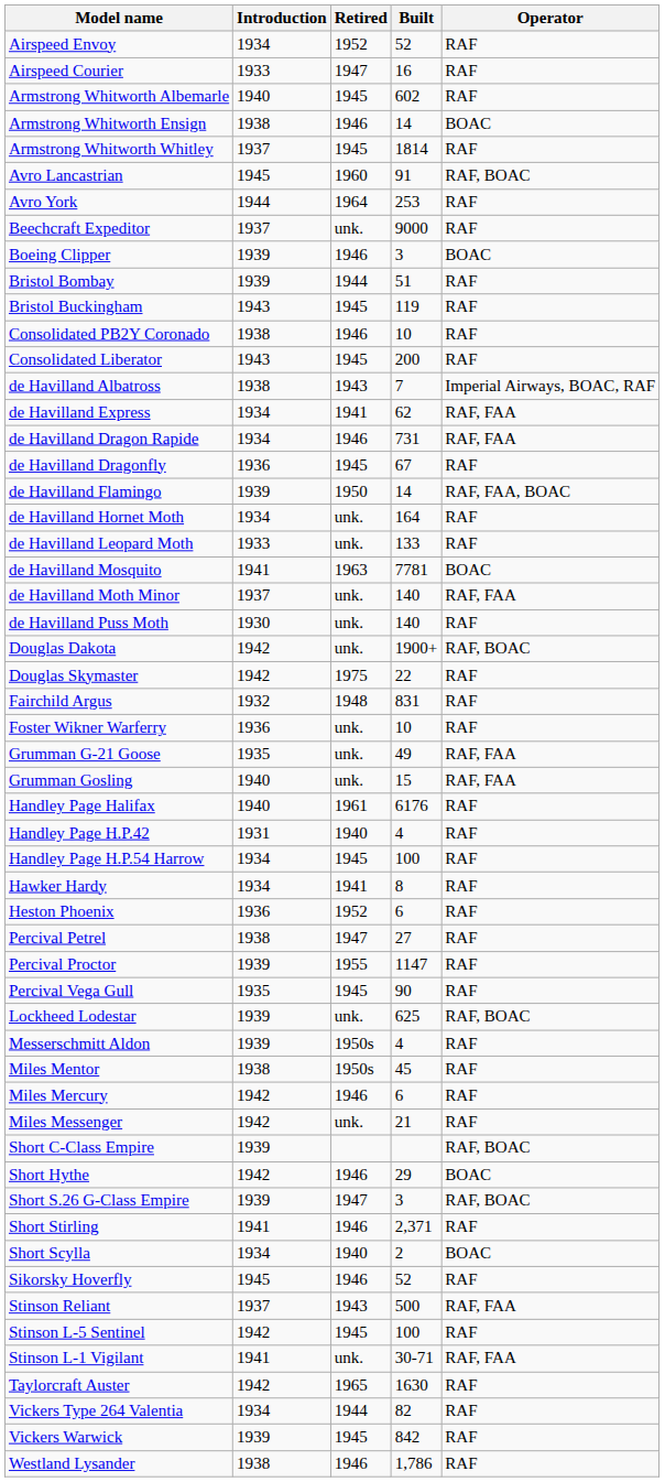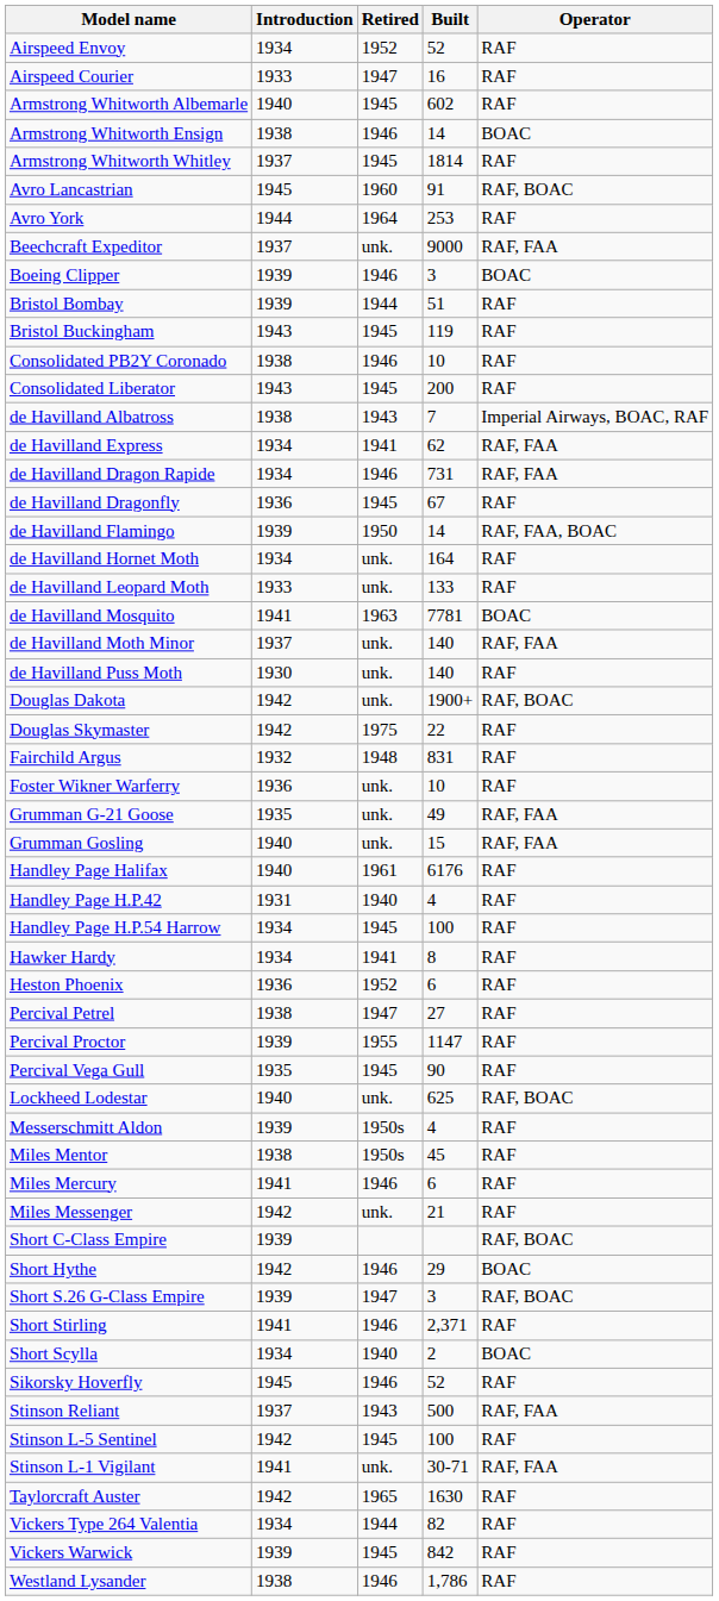 <table class="wikitable sortable">
 <tr>
 <th>Model name</th>
 <th>Introduction</th>
 <th>Retired</th>
 <th>Built</th>
 <th>Operator</th>
 </tr>
 <tr>
 <td><a href='#'>Airspeed Envoy</a></td>
 <td>1934</td>
 <td>1952</td>
 <td>52</td>
 <td>RAF</td>
 </tr>
 <tr>
 <td><a href='#'>Airspeed Courier</a></td>
 <td>1933</td>
 <td>1947</td>
 <td>16</td>
 <td>RAF</td>
 </tr>
 <tr>
 <td><a href='#'>Armstrong Whitworth Albemarle</a></td>
 <td>1940</td>
 <td>1945</td>
 <td>602</td>
 <td>RAF</td>
 </tr>
 <tr>
 <td><a href='#'>Armstrong Whitworth Ensign</a></td>
 <td>1938</td>
 <td>1946</td>
 <td>14</td>
 <td>BOAC</td>
 </tr>
 <tr>
 <td><a href='#'>Armstrong Whitworth Whitley</a></td>
 <td>1937</td>
 <td>1945</td>
 <td>1814</td>
 <td>RAF</td>
 </tr>
 <tr>
 <td><a href='#'>Avro Lancastrian</a></td>
 <td>1945</td>
 <td>1960</td>
 <td>91</td>
 <td>RAF, BOAC</td>
 </tr>
 <tr>
 <td><a href='#'>Avro York</a></td>
 <td>1944</td>
 <td>1964</td>
 <td>253</td>
 <td>RAF</td>
 </tr>
 <tr>
 <td><a href='#'>Beechcraft Expeditor</a></td>
 <td>1937</td>
 <td>unk.</td>
 <td>9000</td>
-<td>RAF</td>
+<td>RAF, FAA</td>
 </tr>
 <tr>
 <td><a href='#'>Boeing Clipper</a></td>
 <td>1939</td>
 <td>1946</td>
 <td>3</td>
 <td>BOAC</td>
 </tr>
 <tr>
 <td><a href='#'>Bristol Bombay</a></td>
 <td>1939</td>
 <td>1944</td>
 <td>51</td>
 <td>RAF</td>
 </tr>
 <tr>
 <td><a href='#'>Bristol Buckingham</a></td>
 <td>1943</td>
 <td>1945</td>
 <td>119</td>
 <td>RAF</td>
 </tr>
 <tr>
 <td><a href='#'>Consolidated PB2Y Coronado</a></td>
 <td>1938</td>
 <td>1946</td>
 <td>10</td>
 <td>RAF</td>
 </tr>
 <tr>
 <td><a href='#'>Consolidated Liberator</a></td>
 <td>1943</td>
 <td>1945</td>
 <td>200</td>
 <td>RAF</td>
 </tr>
 <tr>
 <td><a href='#'>de Havilland Albatross</a></td>
 <td>1938</td>
 <td>1943</td>
 <td>7</td>
 <td>Imperial Airways, BOAC, RAF</td>
 </tr>
 <tr>
 <td><a href='#'>de Havilland Express</a></td>
 <td>1934</td>
 <td>1941</td>
 <td>62</td>
 <td>RAF, FAA</td>
 </tr>
 <tr>
 <td><a href='#'>de Havilland Dragon Rapide</a></td>
 <td>1934</td>
 <td>1946</td>
 <td>731</td>
 <td>RAF, FAA</td>
 </tr>
 <tr>
 <td><a href='#'>de Havilland Dragonfly</a></td>
 <td>1936</td>
 <td>1945</td>
 <td>67</td>
 <td>RAF</td>
 </tr>
 <tr>
 <td><a href='#'>de Havilland Flamingo</a></td>
 <td>1939</td>
 <td>1950</td>
 <td>14</td>
 <td>RAF, FAA, BOAC</td>
 </tr>
 <tr>
 <td><a href='#'>de Havilland Hornet Moth</a></td>
 <td>1934</td>
 <td>unk.</td>
 <td>164</td>
 <td>RAF</td>
 </tr>
 <tr>
 <td><a href='#'>de Havilland Leopard Moth</a></td>
 <td>1933</td>
 <td>unk.</td>
 <td>133</td>
 <td>RAF</td>
 </tr>
 <tr>
 <td><a href='#'>de Havilland Mosquito</a></td>
 <td>1941</td>
 <td>1963</td>
 <td>7781</td>
 <td>BOAC</td>
 </tr>
 <tr>
 <td><a href='#'>de Havilland Moth Minor</a></td>
 <td>1937</td>
 <td>unk.</td>
 <td>140</td>
 <td>RAF, FAA</td>
 </tr>
 <tr>
 <td><a href='#'>de Havilland Puss Moth</a></td>
 <td>1930</td>
 <td>unk.</td>
 <td>140</td>
 <td>RAF</td>
 </tr>
 <tr>
 <td><a href='#'>Douglas Dakota</a></td>
 <td>1942</td>
 <td>unk.</td>
 <td>1900+</td>
 <td>RAF, BOAC</td>
 </tr>
 <tr>
 <td><a href='#'>Douglas Skymaster</a></td>
 <td>1942</td>
 <td>1975</td>
 <td>22</td>
 <td>RAF</td>
 </tr>
 <tr>
 <td><a href='#'>Fairchild Argus</a></td>
 <td>1932</td>
 <td>1948</td>
 <td>831</td>
 <td>RAF</td>
 </tr>
 <tr>
 <td><a href='#'>Foster Wikner Warferry</a></td>
 <td>1936</td>
 <td>unk.</td>
 <td>10</td>
 <td>RAF</td>
 </tr>
 <tr>
 <td><a href='#'>Grumman G-21 Goose</a></td>
 <td>1935</td>
 <td>unk.</td>
 <td>49</td>
 <td>RAF, FAA</td>
 </tr>
 <tr>
 <td><a href='#'>Grumman Gosling</a></td>
 <td>1940</td>
 <td>unk.</td>
 <td>15</td>
 <td>RAF, FAA</td>
 </tr>
 <tr>
 <td><a href='#'>Handley Page Halifax</a></td>
 <td>1940</td>
 <td>1961</td>
 <td>6176</td>
 <td>RAF</td>
 </tr>
 <tr>
 <td><a href='#'>Handley Page H.P.42</a></td>
 <td>1931</td>
 <td>1940</td>
 <td>4</td>
 <td>RAF</td>
 </tr>
 <tr>
 <td><a href='#'>Handley Page H.P.54 Harrow</a></td>
 <td>1934</td>
 <td>1945</td>
 <td>100</td>
 <td>RAF</td>
 </tr>
 <tr>
 <td><a href='#'>Hawker Hardy</a></td>
 <td>1934</td>
 <td>1941</td>
 <td>8</td>
 <td>RAF</td>
 </tr>
 <tr>
 <td><a href='#'>Heston Phoenix</a></td>
 <td>1936</td>
 <td>1952</td>
 <td>6</td>
 <td>RAF</td>
 </tr>
 <tr>
 <td><a href='#'>Percival Petrel</a></td>
 <td>1938</td>
 <td>1947</td>
 <td>27</td>
 <td>RAF</td>
 </tr>
 <tr>
 <td><a href='#'>Percival Proctor</a></td>
 <td>1939</td>
 <td>1955</td>
 <td>1147</td>
 <td>RAF</td>
 </tr>
 <tr>
 <td><a href='#'>Percival Vega Gull</a></td>
 <td>1935</td>
 <td>1945</td>
 <td>90</td>
 <td>RAF</td>
 </tr>
 <tr>
 <td><a href='#'>Lockheed Lodestar</a></td>
-<td>1939</td>
+<td>1940</td>
 <td>unk.</td>
 <td>625</td>
 <td>RAF, BOAC</td>
 </tr>
 <tr>
 <td><a href='#'>Messerschmitt Aldon</a></td>
 <td>1939</td>
 <td>1950s</td>
 <td>4</td>
 <td>RAF</td>
 </tr>
 <tr>
 <td><a href='#'>Miles Mentor</a></td>
 <td>1938</td>
 <td>1950s</td>
 <td>45</td>
 <td>RAF</td>
 </tr>
 <tr>
 <td><a href='#'>Miles Mercury</a></td>
-<td>1942</td>
+<td>1941</td>
 <td>1946</td>
 <td>6</td>
 <td>RAF</td>
 </tr>
 <tr>
 <td><a href='#'>Miles Messenger</a></td>
 <td>1942</td>
 <td>unk.</td>
 <td>21</td>
 <td>RAF</td>
 </tr>
 <tr>
 <td><a href='#'>Short C-Class Empire</a></td>
 <td>1939</td>
 <td></td>
 <td></td>
 <td>RAF, BOAC</td>
 </tr>
 <tr>
 <td><a href='#'>Short Hythe</a></td>
 <td>1942</td>
 <td>1946</td>
 <td>29</td>
 <td>BOAC</td>
 </tr>
 <tr>
 <td><a href='#'>Short S.26 G-Class Empire</a></td>
 <td>1939</td>
 <td>1947</td>
 <td>3</td>
 <td>RAF, BOAC</td>
 </tr>
 <tr>
 <td><a href='#'>Short Stirling</a></td>
 <td>1941</td>
 <td>1946</td>
 <td>2,371</td>
 <td>RAF</td>
 </tr>
 <tr>
 <td><a href='#'>Short Scylla</a></td>
 <td>1934</td>
 <td>1940</td>
 <td>2</td>
 <td>BOAC</td>
 </tr>
 <tr>
 <td><a href='#'>Sikorsky Hoverfly</a></td>
 <td>1945</td>
 <td>1946</td>
 <td>52</td>
 <td>RAF</td>
 </tr>
 <tr>
 <td><a href='#'>Stinson Reliant</a></td>
 <td>1937</td>
 <td>1943</td>
 <td>500</td>
 <td>RAF, FAA</td>
 </tr>
 <tr>
 <td><a href='#'>Stinson L-5 Sentinel</a></td>
 <td>1942</td>
 <td>1945</td>
 <td>100</td>
 <td>RAF</td>
 </tr>
 <tr>
 <td><a href='#'>Stinson L-1 Vigilant</a></td>
 <td>1941</td>
 <td>unk.</td>
 <td>30-71</td>
 <td>RAF, FAA</td>
 </tr>
 <tr>
 <td><a href='#'>Taylorcraft Auster</a></td>
 <td>1942</td>
 <td>1965</td>
 <td>1630</td>
 <td>RAF</td>
 </tr>
 <tr>
 <td><a href='#'>Vickers Type 264 Valentia</a></td>
 <td>1934</td>
 <td>1944</td>
 <td>82</td>
 <td>RAF</td>
 </tr>
 <tr>
 <td><a href='#'>Vickers Warwick</a></td>
 <td>1939</td>
 <td>1945</td>
 <td>842</td>
 <td>RAF</td>
 </tr>
 <tr>
 <td><a href='#'>Westland Lysander</a></td>
 <td>1938</td>
 <td>1946</td>
 <td>1,786</td>
 <td>RAF</td>
 </tr>
 </table>
